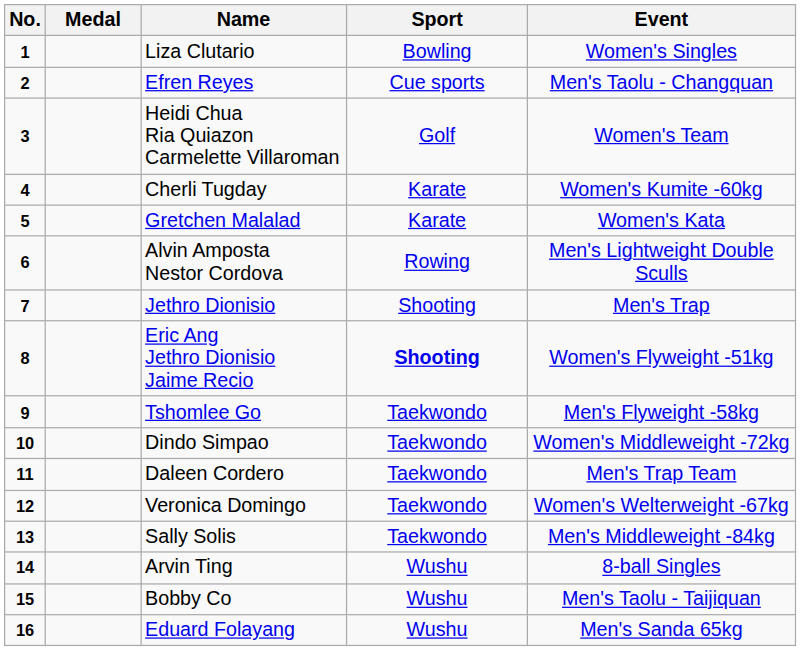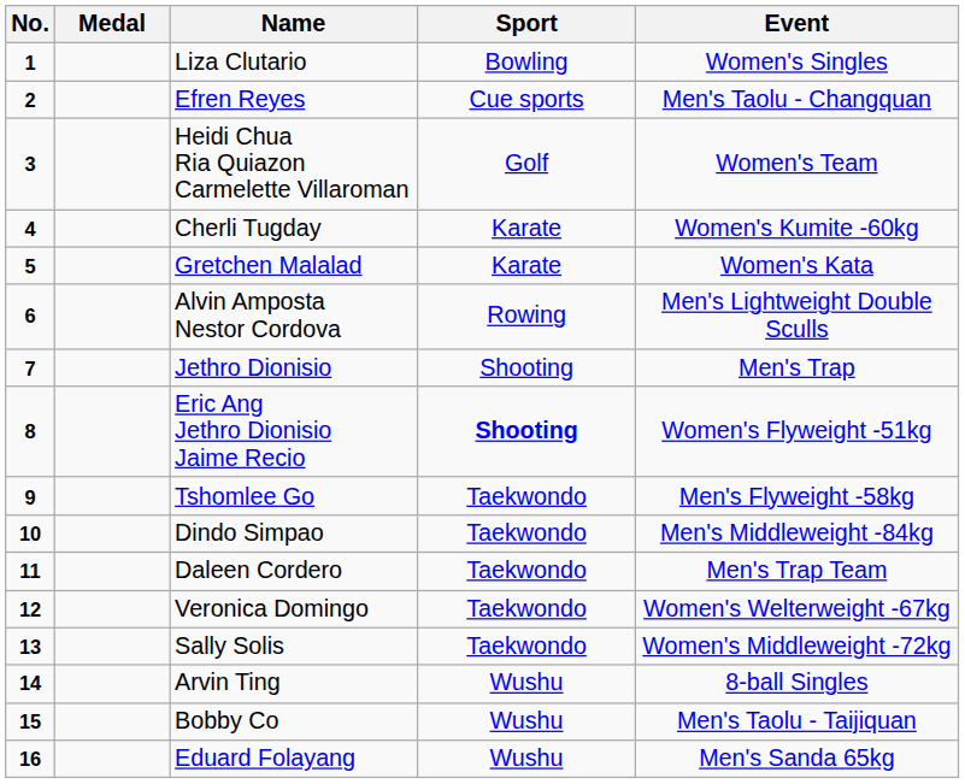 <table class="wikitable" style="font-size:100%; text-align:center;">
 <tr>
 <th width="10">No.</th>
 <th width="70">Medal</th>
 <th width="160">Name</th>
 <th width="140">Sport</th>
 <th width="210">Event</th>
 </tr>
 <tr>
 <td><small><strong>1</strong></small></td>
 <td></td>
 <td align=left>Liza Clutario</td>
 <td> <a href='#'>Bowling</a></td>
 <td><a href='#'>Women's Singles</a></td>
 </tr>
 <tr>
 <td><small><strong>2</strong></small></td>
 <td></td>
 <td align=left><a href='#'>Efren Reyes</a></td>
 <td> <a href='#'>Cue sports</a></td>
 <td><a href='#'>Men's Taolu - Changquan</a></td>
 </tr>
 <tr>
 <td><small><strong>3</strong></small></td>
 <td></td>
 <td align=left>Heidi Chua<br>Ria Quiazon<br>Carmelette Villaroman</td>
 <td> <a href='#'>Golf</a></td>
 <td><a href='#'>Women's Team</a></td>
 </tr>
 <tr>
 <td><small><strong>4</strong></small></td>
 <td></td>
 <td align=left>Cherli Tugday</td>
 <td> <a href='#'>Karate</a></td>
 <td><a href='#'>Women's Kumite -60kg</a></td>
 </tr>
 <tr>
 <td><small><strong>5</strong></small></td>
 <td></td>
 <td align=left><a href='#'>Gretchen Malalad</a></td>
 <td> <a href='#'>Karate</a></td>
 <td><a href='#'>Women's Kata</a></td>
 </tr>
 <tr>
 <td><small><strong>6</strong></small></td>
 <td></td>
 <td align=left>Alvin Amposta<br>Nestor Cordova</td>
 <td> <a href='#'>Rowing</a></td>
 <td><a href='#'>Men's Lightweight Double Sculls</a></td>
 </tr>
 <tr>
 <td><small><strong>7</strong></small></td>
 <td></td>
 <td align=left><a href='#'>Jethro Dionisio</a></td>
 <td> <a href='#'>Shooting</a></td>
 <td><a href='#'>Men's Trap</a></td>
 </tr>
 <tr>
 <td><small><strong>8</strong></small></td>
 <td></td>
 <td align=left><a href='#'>Eric Ang</a><br><a href='#'>Jethro Dionisio</a><br><a href='#'>Jaime Recio</a></td>
 <td><strong> <a href='#'>Shooting</a></strong></td>
 <td><a href='#'>Women's Flyweight -51kg</a></td>
 </tr>
 <tr>
 <td><small><strong>9</strong></small></td>
 <td></td>
 <td align=left><a href='#'>Tshomlee Go</a></td>
 <td> <a href='#'>Taekwondo</a></td>
 <td><a href='#'>Men's Flyweight -58kg</a></td>
 </tr>
 <tr>
 <td><small><strong>10</strong></small></td>
 <td></td>
 <td align=left>Dindo Simpao</td>
 <td> <a href='#'>Taekwondo</a></td>
-<td><a href='#'>Women's Middleweight -72kg</a></td>
+<td><a href='#'>Men's Middleweight -84kg</a></td>
 </tr>
 <tr>
 <td><small><strong>11</strong></small></td>
 <td></td>
 <td align=left>Daleen Cordero</td>
 <td> <a href='#'>Taekwondo</a></td>
 <td><a href='#'>Men's Trap Team</a></td>
 </tr>
 <tr>
 <td><small><strong>12</strong></small></td>
 <td></td>
 <td align=left>Veronica Domingo</td>
 <td> <a href='#'>Taekwondo</a></td>
 <td><a href='#'>Women's Welterweight -67kg</a></td>
 </tr>
 <tr>
 <td><small><strong>13</strong></small></td>
 <td></td>
 <td align=left>Sally Solis</td>
 <td> <a href='#'>Taekwondo</a></td>
-<td><a href='#'>Men's Middleweight -84kg</a></td>
+<td><a href='#'>Women's Middleweight -72kg</a></td>
 </tr>
 <tr>
 <td><small><strong>14</strong></small></td>
 <td></td>
 <td align=left>Arvin Ting</td>
 <td> <a href='#'>Wushu</a></td>
 <td><a href='#'>8-ball Singles</a></td>
 </tr>
 <tr>
 <td><small><strong>15</strong></small></td>
 <td></td>
 <td align=left>Bobby Co</td>
 <td> <a href='#'>Wushu</a></td>
 <td><a href='#'>Men's Taolu - Taijiquan</a></td>
 </tr>
 <tr>
 <td><small><strong>16</strong></small></td>
 <td></td>
 <td align=left><a href='#'>Eduard Folayang</a></td>
 <td> <a href='#'>Wushu</a></td>
 <td><a href='#'>Men's Sanda 65kg</a></td>
 </tr>
 </table>
